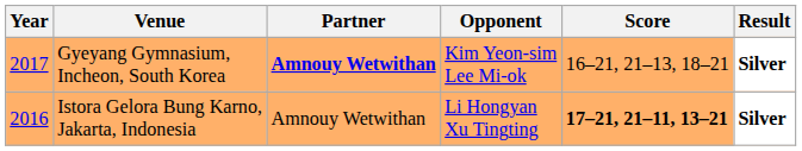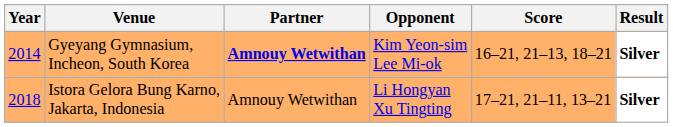 <table class="sortable wikitable" style="font-size: 90%;">
 <tr>
 <th>Year</th>
 <th>Venue</th>
 <th>Partner</th>
 <th>Opponent</th>
 <th>Score</th>
 <th>Result</th>
 </tr>
 <tr style="background:#FFB069">
-<td align="center"><a href='#'>2017</a></td>
+<td align="center"><a href='#'>2014</a></td>
 <td align="left">Gyeyang Gymnasium,<br>Incheon, South Korea</td>
 <td align="left"><strong> <a href='#'>Amnouy Wetwithan</a></strong></td>
 <td align="left"> <a href='#'>Kim Yeon-sim</a><br> <a href='#'>Lee Mi-ok</a></td>
 <td align="left">16–21, 21–13, 18–21</td>
 <td style="text-align:left; background:white"> <strong>Silver</strong></td>
 </tr>
 <tr style="background:#FFB069">
-<td align="center"><a href='#'>2016</a></td>
+<td align="center"><a href='#'>2018</a></td>
 <td align="left">Istora Gelora Bung Karno,<br>Jakarta, Indonesia</td>
 <td align="left"> Amnouy Wetwithan</td>
 <td align="left"> <a href='#'>Li Hongyan</a><br> <a href='#'>Xu Tingting</a></td>
-<td align="left"><strong>17–21, 21–11, 13–21</strong></td>
+<td align="left">17–21, 21–11, 13–21</td>
 <td style="text-align:left; background:white"> <strong>Silver</strong></td>
 </tr>
 </table>
